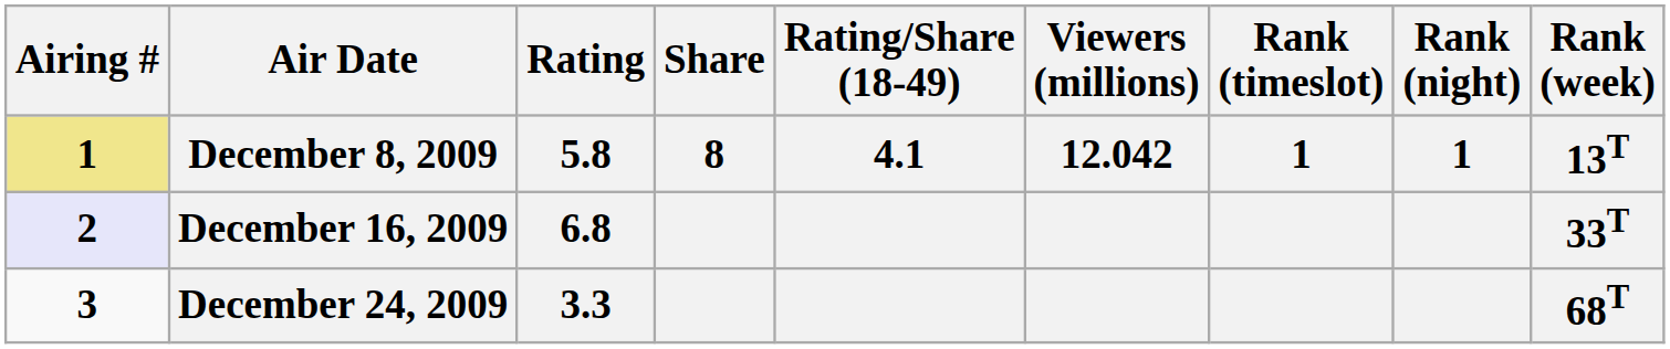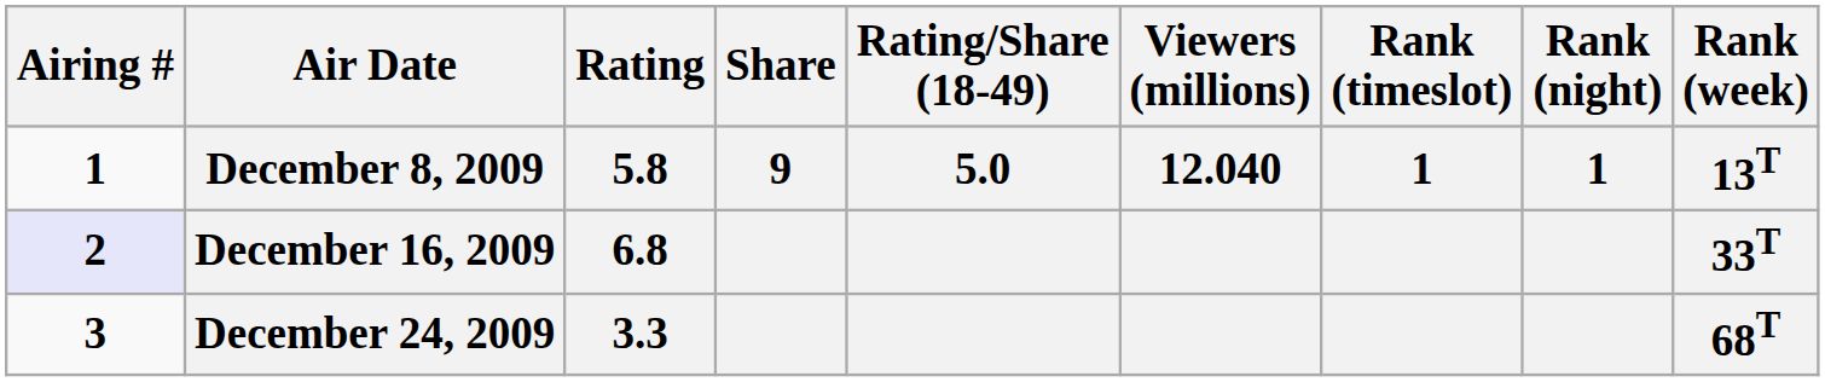 <table class="wikitable sortable">
 <tr>
 <th>Airing #</th>
 <th>Air Date</th>
 <th>Rating</th>
 <th>Share</th>
 <th>Rating/Share<br>(18-49)</th>
 <th>Viewers<br>(millions)</th>
 <th>Rank<br>(timeslot)</th>
 <th>Rank<br>(night)</th>
 <th>Rank<br>(week)</th>
 </tr>
 <tr>
-<td style="background: khaki; text-align:center"><strong>1</strong></td>
+<td style="text-align:center"><strong>1</strong></td>
 <th style="text-align:center">December 8, 2009</th>
 <th style="text-align:center">5.8</th>
-<th style="text-align:center">8</th>
-<th style="text-align:center">4.1</th>
-<th style="text-align:center">12.042</th>
+<th style="text-align:center">9</th>
+<th style="text-align:center">5.0</th>
+<th style="text-align:center">12.040</th>
 <th style="text-align:center">1</th>
 <th style="text-align:center">1</th>
 <th style="text-align:center">13<sup>T</sup></th>
 </tr>
 <tr>
 <td style="background: lavender; text-align:center"><strong>2</strong></td>
 <th style="text-align:center">December 16, 2009</th>
 <th style="text-align:center">6.8</th>
 <th style="text-align:center"></th>
 <th style="text-align:center"></th>
 <th style="text-align:center"></th>
 <th style="text-align:center"></th>
 <th style="text-align:center"></th>
 <th style="text-align:center">33<sup>T</sup></th>
 </tr>
 <tr>
 <td style="text-align:center"><strong>3</strong></td>
 <th style="text-align:center">December 24, 2009</th>
 <th style="text-align:center">3.3</th>
 <th style="text-align:center"></th>
 <th style="text-align:center"></th>
 <th style="text-align:center"></th>
 <th style="text-align:center"></th>
 <th style="text-align:center"></th>
 <th style="text-align:center">68<sup>T</sup></th>
 </tr>
 </table>
